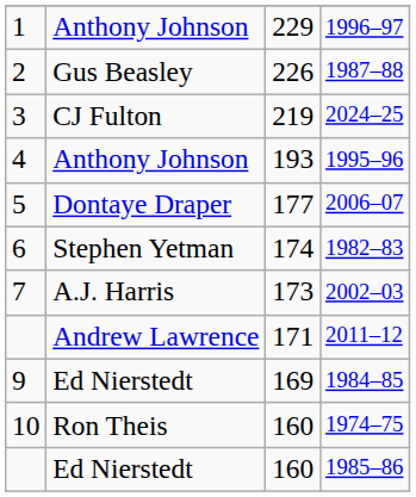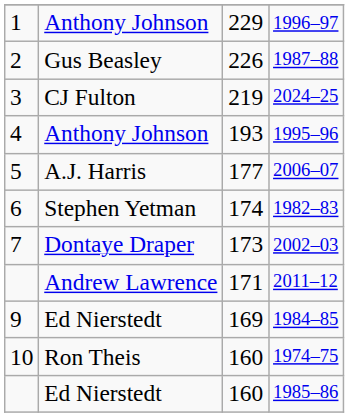 <table class="wikitable">
 <tr>
 </tr>
 <tr>
 <td>1</td>
 <td><a href='#'>Anthony Johnson</a></td>
 <td>229</td>
 <td style="font-size:80%;"><a href='#'>1996–97</a></td>
 </tr>
 <tr>
 <td>2</td>
 <td>Gus Beasley</td>
 <td>226</td>
 <td style="font-size:80%;"><a href='#'>1987–88</a></td>
 </tr>
 <tr>
 <td>3</td>
 <td>CJ Fulton</td>
 <td>219</td>
 <td style="font-size:80%;"><a href='#'>2024–25</a></td>
 </tr>
 <tr>
 <td>4</td>
 <td><a href='#'>Anthony Johnson</a></td>
 <td>193</td>
 <td style="font-size:80%;"><a href='#'>1995–96</a></td>
 </tr>
 <tr>
 <td>5</td>
-<td><a href='#'>Dontaye Draper</a></td>
+<td>A.J. Harris</td>
 <td>177</td>
 <td style="font-size:80%;"><a href='#'>2006–07</a></td>
 </tr>
 <tr>
 <td>6</td>
 <td>Stephen Yetman</td>
 <td>174</td>
 <td style="font-size:80%;"><a href='#'>1982–83</a></td>
 </tr>
 <tr>
 <td>7</td>
-<td>A.J. Harris</td>
+<td><a href='#'>Dontaye Draper</a></td>
 <td>173</td>
 <td style="font-size:80%;"><a href='#'>2002–03</a></td>
 </tr>
 <tr>
 <td></td>
 <td><a href='#'>Andrew Lawrence</a></td>
 <td>171</td>
 <td style="font-size:80%;"><a href='#'>2011–12</a></td>
 </tr>
 <tr>
 <td>9</td>
 <td>Ed Nierstedt</td>
 <td>169</td>
 <td style="font-size:80%;"><a href='#'>1984–85</a></td>
 </tr>
 <tr>
 <td>10</td>
 <td>Ron Theis</td>
 <td>160</td>
 <td style="font-size:80%;"><a href='#'>1974–75</a></td>
 </tr>
 <tr>
 <td></td>
 <td>Ed Nierstedt</td>
 <td>160</td>
 <td style="font-size:80%;"><a href='#'>1985–86</a></td>
 </tr>
 </table>
